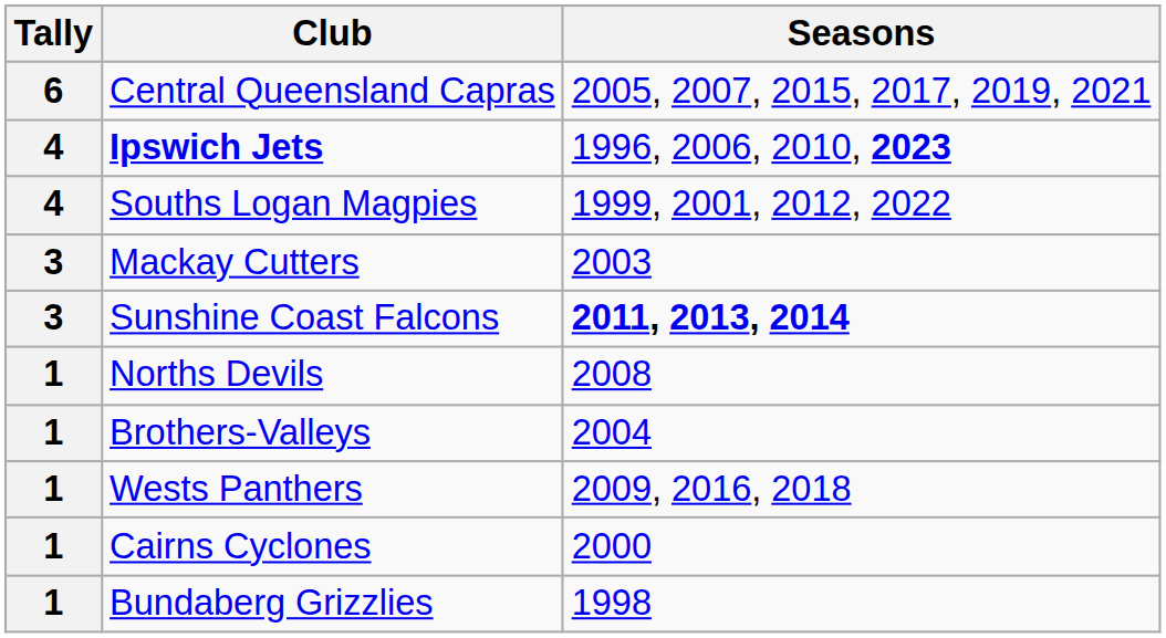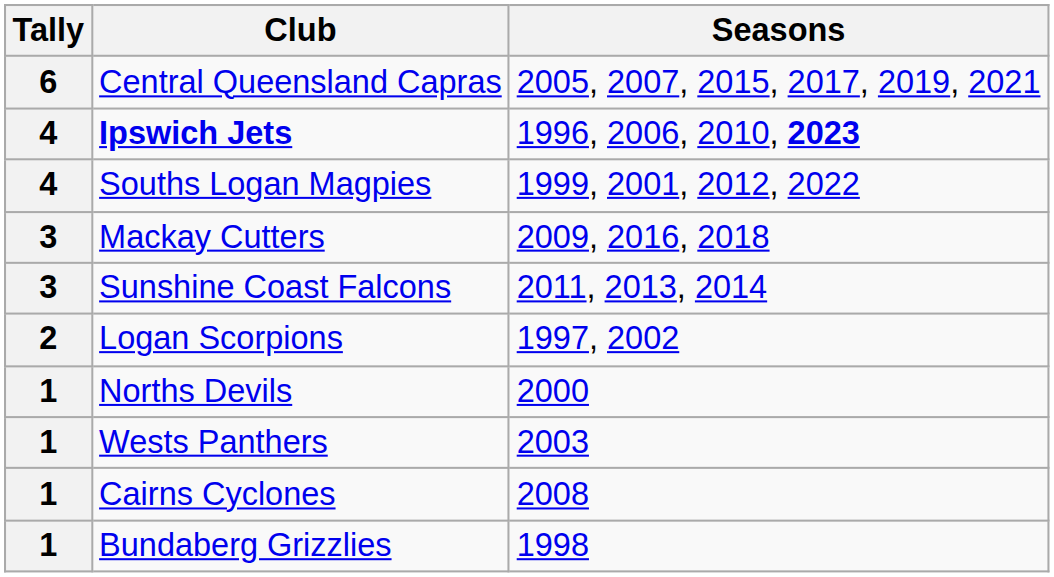 <table class="wikitable">
 <tr>
 <th>Tally</th>
 <th>Club</th>
 <th>Seasons</th>
 </tr>
 <tr>
 <th>6</th>
 <td> <a href='#'>Central Queensland Capras</a></td>
 <td><a href='#'>2005</a>, <a href='#'>2007</a>, <a href='#'>2015</a>, <a href='#'>2017</a>, <a href='#'>2019</a>, <a href='#'>2021</a></td>
 </tr>
 <tr>
 <th>4</th>
 <td><strong> <a href='#'>Ipswich Jets</a></strong></td>
 <td><a href='#'>1996</a>, <a href='#'>2006</a>, <a href='#'>2010</a>, <strong><a href='#'>2023</a></strong></td>
 </tr>
 <tr>
 <th>4</th>
 <td> <a href='#'>Souths Logan Magpies</a></td>
 <td><a href='#'>1999</a>, <a href='#'>2001</a>, <a href='#'>2012</a>, <a href='#'>2022</a></td>
 </tr>
 <tr>
 <th>3</th>
 <td> <a href='#'>Mackay Cutters</a></td>
-<td><a href='#'>2003</a></td>
+<td><a href='#'>2009</a>, <a href='#'>2016</a>, <a href='#'>2018</a></td>
 </tr>
 <tr>
 <th>3</th>
 <td> <a href='#'>Sunshine Coast Falcons</a></td>
-<td><strong><a href='#'>2011</a>, <a href='#'>2013</a>, <a href='#'>2014</a></strong></td>
+<td><a href='#'>2011</a>, <a href='#'>2013</a>, <a href='#'>2014</a></td>
+</tr>
+<tr>
+<th>2</th>
+<td> <a href='#'>Logan Scorpions</a></td>
+<td><a href='#'>1997</a>, <a href='#'>2002</a></td>
 </tr>
 <tr>
 <th>1</th>
 <td> <a href='#'>Norths Devils</a></td>
-<td><a href='#'>2008</a></td>
-</tr>
-<tr>
-<th>1</th>
-<td> <a href='#'>Brothers-Valleys</a></td>
-<td><a href='#'>2004</a></td>
+<td><a href='#'>2000</a></td>
 </tr>
 <tr>
 <th>1</th>
 <td> <a href='#'>Wests Panthers</a></td>
-<td><a href='#'>2009</a>, <a href='#'>2016</a>, <a href='#'>2018</a></td>
+<td><a href='#'>2003</a></td>
 </tr>
 <tr>
 <th>1</th>
 <td> <a href='#'>Cairns Cyclones</a></td>
-<td><a href='#'>2000</a></td>
+<td><a href='#'>2008</a></td>
 </tr>
 <tr>
 <th>1</th>
 <td> <a href='#'>Bundaberg Grizzlies</a></td>
 <td><a href='#'>1998</a></td>
 </tr>
 </table>
